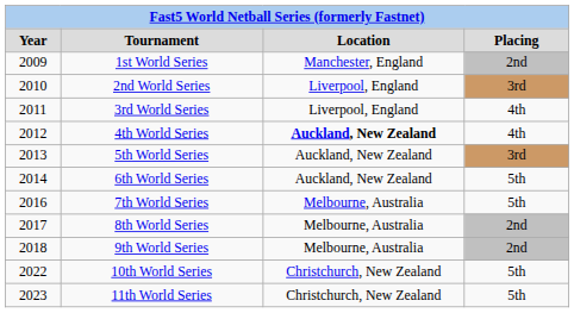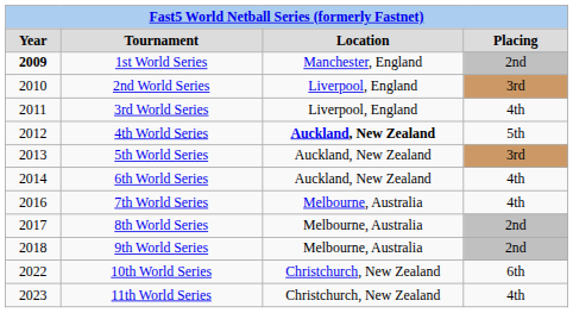 <table class=wikitable style="text-align:center; font-size:90%">
 <tr>
 <th colspan=4 style=background:#ABCDEF><a href='#'>Fast5 World Netball Series (formerly Fastnet)</a></th>
 </tr>
 <tr>
 <th width=50 style=background:gainsboro>Year</th>
 <th width=200 style=background:gainsboro>Tournament</th>
 <th width=200 style=background:gainsboro>Location</th>
 <th width=100 style=background:gainsboro>Placing</th>
 </tr>
 <tr>
-<td>2009</td>
+<td><strong>2009</strong></td>
 <td><a href='#'>1st World Series</a></td>
 <td><a href='#'>Manchester</a>, England</td>
 <td bgcolor=silver> 2nd</td>
 </tr>
 <tr>
 <td>2010</td>
 <td><a href='#'>2nd World Series</a></td>
 <td><a href='#'>Liverpool</a>, England</td>
 <td bgcolor=#CC9966> 3rd</td>
 </tr>
 <tr>
 <td>2011</td>
 <td><a href='#'>3rd World Series</a></td>
 <td>Liverpool, England</td>
 <td>4th</td>
 </tr>
 <tr>
 <td>2012</td>
 <td><a href='#'>4th World Series</a></td>
 <td><strong><a href='#'>Auckland</a>, New Zealand</strong></td>
-<td>4th</td>
+<td>5th</td>
 </tr>
 <tr>
 <td>2013</td>
 <td><a href='#'>5th World Series</a></td>
 <td>Auckland, New Zealand</td>
 <td bgcolor=#CC9966> 3rd</td>
 </tr>
 <tr>
 <td>2014</td>
 <td><a href='#'>6th World Series</a></td>
 <td>Auckland, New Zealand</td>
-<td>5th</td>
+<td>4th</td>
 </tr>
 <tr>
 <td>2016</td>
 <td><a href='#'>7th World Series</a></td>
 <td><a href='#'>Melbourne</a>, Australia</td>
-<td>5th</td>
+<td>4th</td>
 </tr>
 <tr>
 <td>2017</td>
 <td><a href='#'>8th World Series</a></td>
 <td>Melbourne, Australia</td>
 <td bgcolor=silver> 2nd</td>
 </tr>
 <tr>
 <td>2018</td>
 <td><a href='#'>9th World Series</a></td>
 <td>Melbourne, Australia</td>
 <td bgcolor=silver> 2nd</td>
 </tr>
 <tr>
 <td>2022</td>
 <td><a href='#'>10th World Series</a></td>
 <td><a href='#'>Christchurch</a>, New Zealand</td>
-<td>5th</td>
+<td>6th</td>
 </tr>
 <tr>
 <td>2023</td>
 <td><a href='#'>11th World Series</a></td>
 <td>Christchurch, New Zealand</td>
-<td>5th</td>
+<td>4th</td>
 </tr>
 </table>
